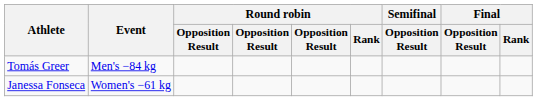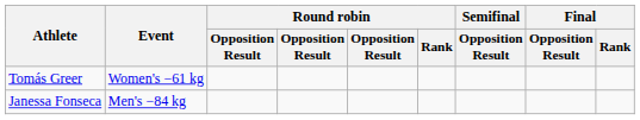 <table class=wikitable style=font-size:90%;text-align:center>
 <tr>
 <th rowspan=2>Athlete</th>
 <th rowspan=2>Event</th>
 <th colspan=4>Round robin</th>
 <th>Semifinal</th>
 <th colspan=2>Final</th>
 </tr>
 <tr style=font-size:95%>
 <th>Opposition<br>Result</th>
 <th>Opposition<br>Result</th>
 <th>Opposition<br>Result</th>
 <th>Rank</th>
 <th>Opposition<br>Result</th>
 <th>Opposition<br>Result</th>
 <th>Rank</th>
 </tr>
 <tr>
 <td align=left><a href='#'>Tomás Greer</a></td>
-<td align=left><a href='#'>Men's −84 kg</a></td>
+<td align=left><a href='#'>Women's −61 kg</a></td>
 <td></td>
 <td></td>
 <td></td>
 <td></td>
 <td></td>
 <td></td>
 <td></td>
 </tr>
 <tr>
 <td align=left><a href='#'>Janessa Fonseca</a></td>
-<td align=left><a href='#'>Women's −61 kg</a></td>
+<td align=left><a href='#'>Men's −84 kg</a></td>
 <td></td>
 <td></td>
 <td></td>
 <td></td>
 <td></td>
 <td></td>
 <td></td>
 </tr>
 </table>
